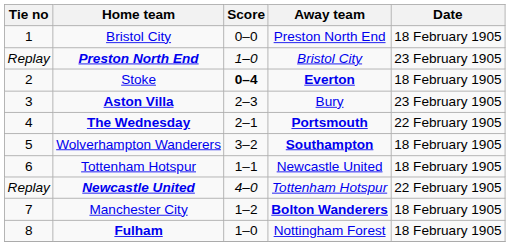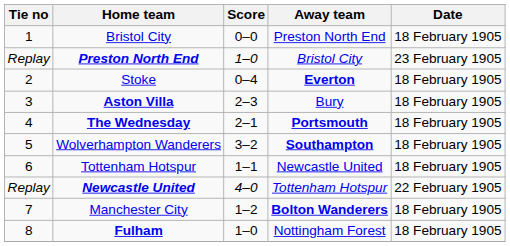 <table class="wikitable" style="text-align: center">
 <tr>
 <th>Tie no</th>
 <th>Home team</th>
 <th>Score</th>
 <th>Away team</th>
 <th>Date</th>
 </tr>
 <tr>
 <td>1</td>
 <td><a href='#'>Bristol City</a></td>
 <td>0–0</td>
 <td><a href='#'>Preston North End</a></td>
 <td>18 February 1905</td>
 </tr>
 <tr>
 <td><em>Replay</em></td>
 <td><strong><em><a href='#'>Preston North End</a></em></strong></td>
 <td><em>1–0</em></td>
 <td><em><a href='#'>Bristol City</a></em></td>
 <td>23 February 1905</td>
 </tr>
 <tr>
 <td>2</td>
 <td><a href='#'>Stoke</a></td>
-<td><strong>0–4</strong></td>
+<td>0–4</td>
 <td><strong><a href='#'>Everton</a></strong></td>
 <td>18 February 1905</td>
 </tr>
 <tr>
 <td>3</td>
 <td><strong><a href='#'>Aston Villa</a></strong></td>
 <td>2–3</td>
 <td><a href='#'>Bury</a></td>
-<td>23 February 1905</td>
+<td>18 February 1905</td>
 </tr>
 <tr>
 <td>4</td>
 <td><strong><a href='#'>The Wednesday</a></strong></td>
 <td>2–1</td>
 <td><strong><a href='#'>Portsmouth</a></strong></td>
-<td>22 February 1905</td>
+<td>18 February 1905</td>
 </tr>
 <tr>
 <td>5</td>
 <td><a href='#'>Wolverhampton Wanderers</a></td>
 <td>3–2</td>
 <td><strong><a href='#'>Southampton</a></strong></td>
 <td>18 February 1905</td>
 </tr>
 <tr>
 <td>6</td>
 <td><a href='#'>Tottenham Hotspur</a></td>
 <td>1–1</td>
 <td><a href='#'>Newcastle United</a></td>
 <td>18 February 1905</td>
 </tr>
 <tr>
 <td><em>Replay</em></td>
 <td><strong><em><a href='#'>Newcastle United</a></em></strong></td>
 <td><em>4–0</em></td>
 <td><em><a href='#'>Tottenham Hotspur</a></em></td>
 <td>22 February 1905</td>
 </tr>
 <tr>
 <td>7</td>
 <td><a href='#'>Manchester City</a></td>
 <td>1–2</td>
 <td><strong><a href='#'>Bolton Wanderers</a></strong></td>
 <td>18 February 1905</td>
 </tr>
 <tr>
 <td>8</td>
 <td><strong><a href='#'>Fulham</a></strong></td>
 <td>1–0</td>
 <td><a href='#'>Nottingham Forest</a></td>
 <td>18 February 1905</td>
 </tr>
 <tr>
 </tr>
 </table>
